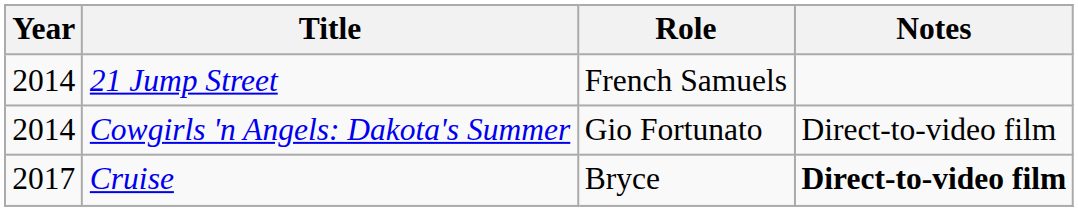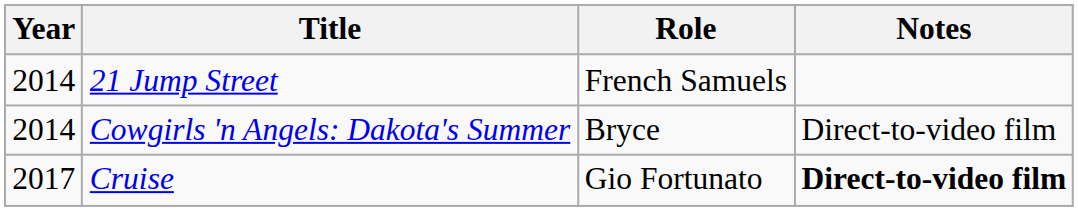 <table class="wikitable">
 <tr>
 <th>Year</th>
 <th>Title</th>
 <th>Role</th>
 <th>Notes</th>
 </tr>
 <tr>
 <td>2014</td>
 <td><em><a href='#'>21 Jump Street</a></em></td>
 <td>French Samuels</td>
 <td></td>
 </tr>
 <tr>
 <td>2014</td>
 <td><em><a href='#'>Cowgirls 'n Angels: Dakota's Summer</a></em></td>
-<td>Gio Fortunato</td>
+<td>Bryce</td>
 <td>Direct-to-video film</td>
 </tr>
 <tr>
 <td>2017</td>
 <td><em><a href='#'>Cruise</a></em></td>
-<td>Bryce</td>
+<td>Gio Fortunato</td>
 <td><strong>Direct-to-video film</strong></td>
 </tr>
 </table>
